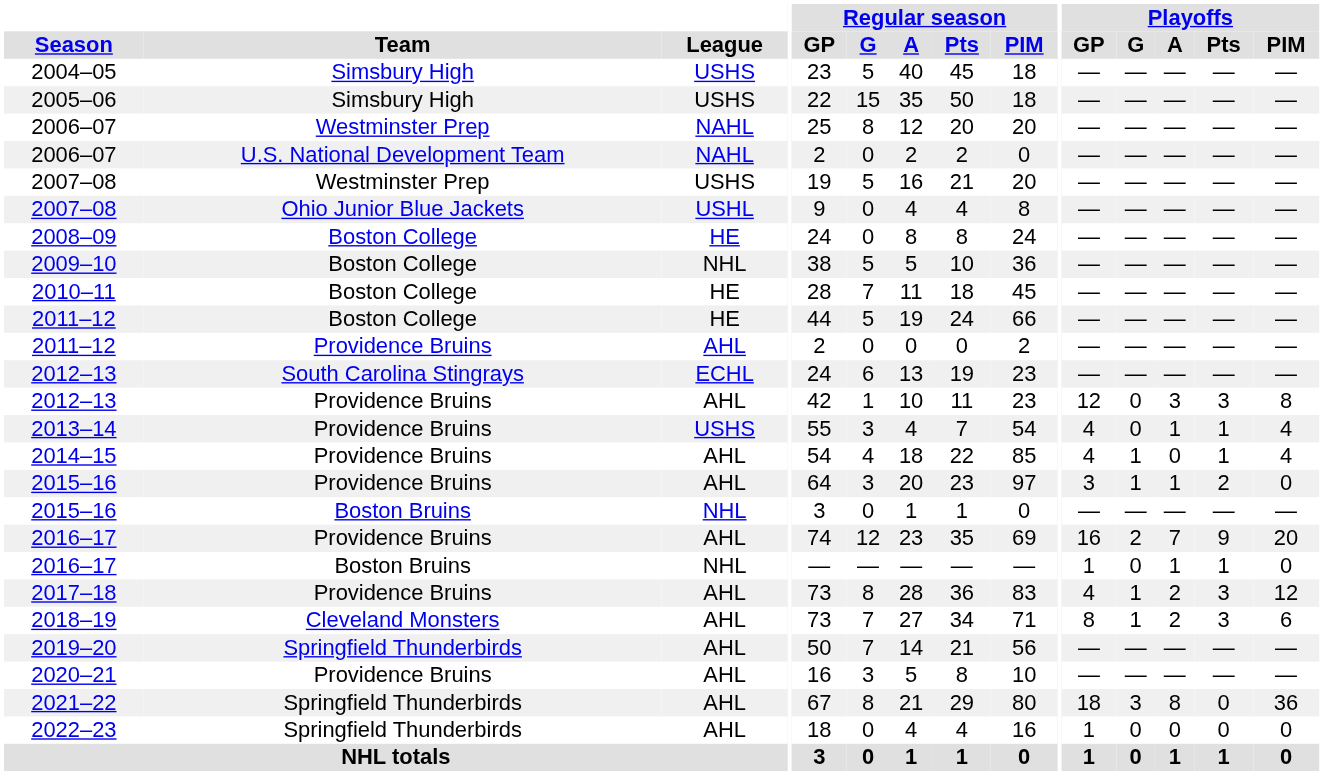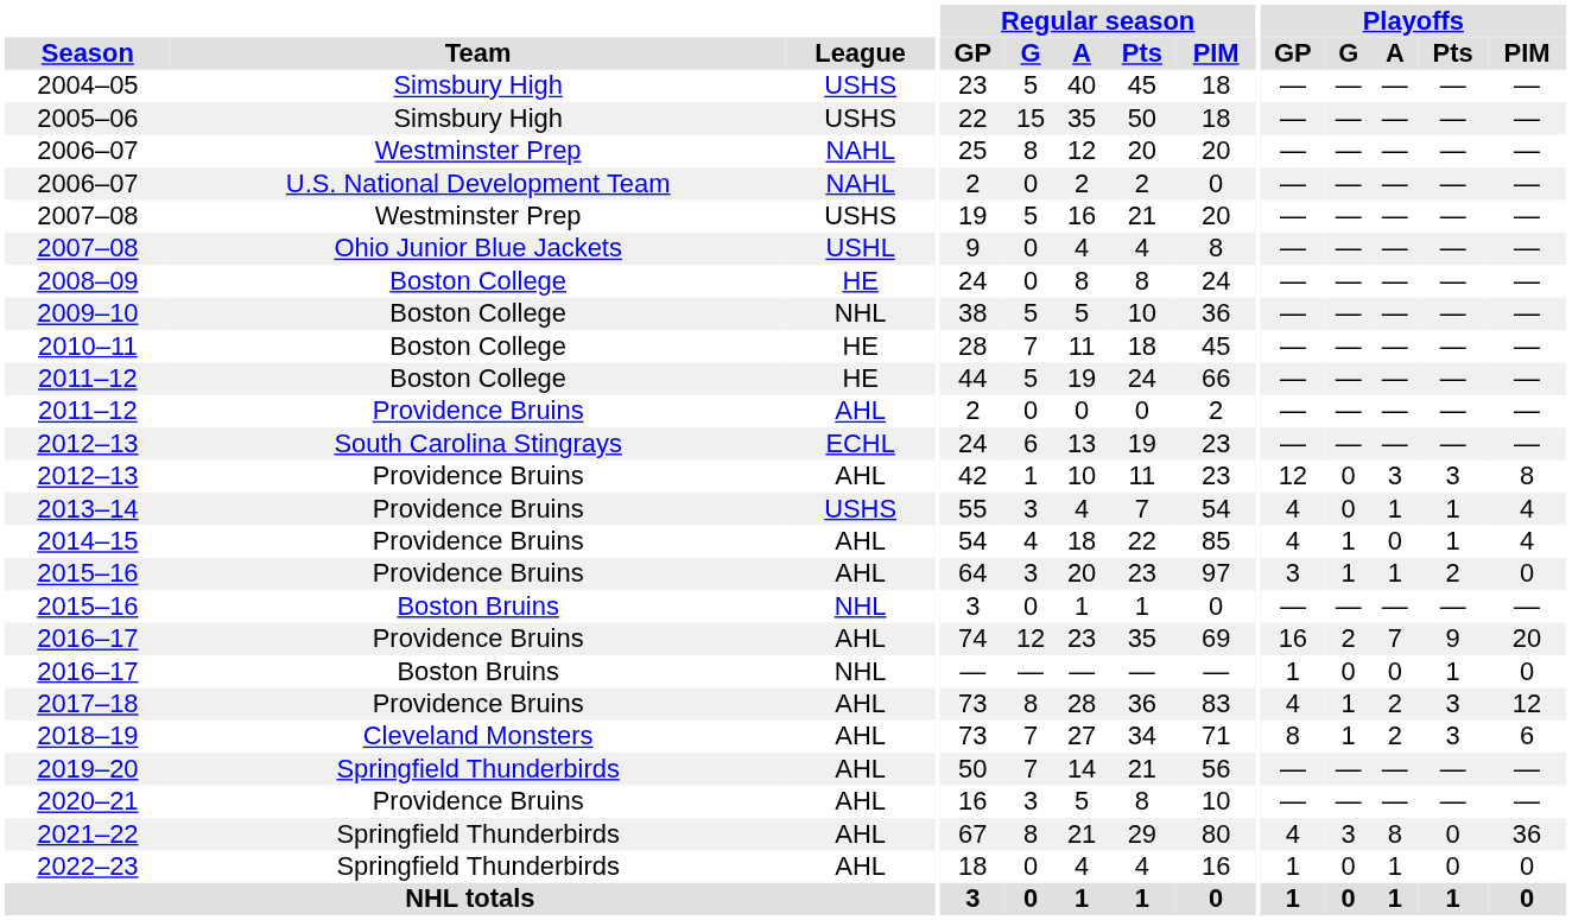 <table border="0" cellpadding="1" cellspacing="0" style="text-align:center; width:60em">
 <tr bgcolor="#e0e0e0">
 <th colspan="3" bgcolor="#ffffff"></th>
 <th rowspan="99" bgcolor="#ffffff"></th>
 <th colspan="5"><a href='#'>Regular season</a></th>
 <th rowspan="99" bgcolor="#ffffff"></th>
 <th colspan="5"><a href='#'>Playoffs</a></th>
 </tr>
 <tr bgcolor="#e0e0e0">
 <th><a href='#'>Season</a></th>
 <th>Team</th>
 <th>League</th>
 <th>GP</th>
 <th><a href='#'>G</a></th>
 <th><a href='#'>A</a></th>
 <th><a href='#'>Pts</a></th>
 <th><a href='#'>PIM</a></th>
 <th>GP</th>
 <th>G</th>
 <th>A</th>
 <th>Pts</th>
 <th>PIM</th>
 </tr>
 <tr>
 <td>2004–05</td>
 <td><a href='#'>Simsbury High</a></td>
 <td><a href='#'>USHS</a></td>
 <td>23</td>
 <td>5</td>
 <td>40</td>
 <td>45</td>
 <td>18</td>
 <td>—</td>
 <td>—</td>
 <td>—</td>
 <td>—</td>
 <td>—</td>
 </tr>
 <tr bgcolor="#f0f0f0">
 <td>2005–06</td>
 <td>Simsbury High</td>
 <td>USHS</td>
 <td>22</td>
 <td>15</td>
 <td>35</td>
 <td>50</td>
 <td>18</td>
 <td>—</td>
 <td>—</td>
 <td>—</td>
 <td>—</td>
 <td>—</td>
 </tr>
 <tr>
 <td>2006–07</td>
 <td><a href='#'>Westminster Prep</a></td>
 <td><a href='#'>NAHL</a></td>
 <td>25</td>
 <td>8</td>
 <td>12</td>
 <td>20</td>
 <td>20</td>
 <td>—</td>
 <td>—</td>
 <td>—</td>
 <td>—</td>
 <td>—</td>
 </tr>
 <tr bgcolor="#f0f0f0">
 <td>2006–07</td>
 <td><a href='#'>U.S. National Development Team</a></td>
 <td><a href='#'>NAHL</a></td>
 <td>2</td>
 <td>0</td>
 <td>2</td>
 <td>2</td>
 <td>0</td>
 <td>—</td>
 <td>—</td>
 <td>—</td>
 <td>—</td>
 <td>—</td>
 </tr>
 <tr>
 <td>2007–08</td>
 <td>Westminster Prep</td>
 <td>USHS</td>
 <td>19</td>
 <td>5</td>
 <td>16</td>
 <td>21</td>
 <td>20</td>
 <td>—</td>
 <td>—</td>
 <td>—</td>
 <td>—</td>
 <td>—</td>
 </tr>
 <tr bgcolor="#f0f0f0">
 <td><a href='#'>2007–08</a></td>
 <td><a href='#'>Ohio Junior Blue Jackets</a></td>
 <td><a href='#'>USHL</a></td>
 <td>9</td>
 <td>0</td>
 <td>4</td>
 <td>4</td>
 <td>8</td>
 <td>—</td>
 <td>—</td>
 <td>—</td>
 <td>—</td>
 <td>—</td>
 </tr>
 <tr>
 <td><a href='#'>2008–09</a></td>
 <td><a href='#'>Boston College</a></td>
 <td><a href='#'>HE</a></td>
 <td>24</td>
 <td>0</td>
 <td>8</td>
 <td>8</td>
 <td>24</td>
 <td>—</td>
 <td>—</td>
 <td>—</td>
 <td>—</td>
 <td>—</td>
 </tr>
 <tr bgcolor="#f0f0f0">
 <td><a href='#'>2009–10</a></td>
 <td>Boston College</td>
 <td>NHL</td>
 <td>38</td>
 <td>5</td>
 <td>5</td>
 <td>10</td>
 <td>36</td>
 <td>—</td>
 <td>—</td>
 <td>—</td>
 <td>—</td>
 <td>—</td>
 </tr>
 <tr>
 <td><a href='#'>2010–11</a></td>
 <td>Boston College</td>
 <td>HE</td>
 <td>28</td>
 <td>7</td>
 <td>11</td>
 <td>18</td>
 <td>45</td>
 <td>—</td>
 <td>—</td>
 <td>—</td>
 <td>—</td>
 <td>—</td>
 </tr>
 <tr bgcolor="#f0f0f0">
 <td><a href='#'>2011–12</a></td>
 <td>Boston College</td>
 <td>HE</td>
 <td>44</td>
 <td>5</td>
 <td>19</td>
 <td>24</td>
 <td>66</td>
 <td>—</td>
 <td>—</td>
 <td>—</td>
 <td>—</td>
 <td>—</td>
 </tr>
 <tr>
 <td><a href='#'>2011–12</a></td>
 <td><a href='#'>Providence Bruins</a></td>
 <td><a href='#'>AHL</a></td>
 <td>2</td>
 <td>0</td>
 <td>0</td>
 <td>0</td>
 <td>2</td>
 <td>—</td>
 <td>—</td>
 <td>—</td>
 <td>—</td>
 <td>—</td>
 </tr>
 <tr bgcolor="#f0f0f0">
 <td><a href='#'>2012–13</a></td>
 <td><a href='#'>South Carolina Stingrays</a></td>
 <td><a href='#'>ECHL</a></td>
 <td>24</td>
 <td>6</td>
 <td>13</td>
 <td>19</td>
 <td>23</td>
 <td>—</td>
 <td>—</td>
 <td>—</td>
 <td>—</td>
 <td>—</td>
 </tr>
 <tr>
 <td><a href='#'>2012–13</a></td>
 <td>Providence Bruins</td>
 <td>AHL</td>
 <td>42</td>
 <td>1</td>
 <td>10</td>
 <td>11</td>
 <td>23</td>
 <td>12</td>
 <td>0</td>
 <td>3</td>
 <td>3</td>
 <td>8</td>
 </tr>
 <tr bgcolor="#f0f0f0">
 <td><a href='#'>2013–14</a></td>
 <td>Providence Bruins</td>
 <td><a href='#'>USHS</a></td>
 <td>55</td>
 <td>3</td>
 <td>4</td>
 <td>7</td>
 <td>54</td>
 <td>4</td>
 <td>0</td>
 <td>1</td>
 <td>1</td>
 <td>4</td>
 </tr>
 <tr>
 <td><a href='#'>2014–15</a></td>
 <td>Providence Bruins</td>
 <td>AHL</td>
 <td>54</td>
 <td>4</td>
 <td>18</td>
 <td>22</td>
 <td>85</td>
 <td>4</td>
 <td>1</td>
 <td>0</td>
 <td>1</td>
 <td>4</td>
 </tr>
 <tr bgcolor="#f0f0f0">
 <td><a href='#'>2015–16</a></td>
 <td>Providence Bruins</td>
 <td>AHL</td>
 <td>64</td>
 <td>3</td>
 <td>20</td>
 <td>23</td>
 <td>97</td>
 <td>3</td>
 <td>1</td>
 <td>1</td>
 <td>2</td>
 <td>0</td>
 </tr>
 <tr>
 <td><a href='#'>2015–16</a></td>
 <td><a href='#'>Boston Bruins</a></td>
 <td><a href='#'>NHL</a></td>
 <td>3</td>
 <td>0</td>
 <td>1</td>
 <td>1</td>
 <td>0</td>
 <td>—</td>
 <td>—</td>
 <td>—</td>
 <td>—</td>
 <td>—</td>
 </tr>
 <tr bgcolor="#f0f0f0">
 <td><a href='#'>2016–17</a></td>
 <td>Providence Bruins</td>
 <td>AHL</td>
 <td>74</td>
 <td>12</td>
 <td>23</td>
 <td>35</td>
 <td>69</td>
 <td>16</td>
 <td>2</td>
 <td>7</td>
 <td>9</td>
 <td>20</td>
 </tr>
 <tr>
 <td><a href='#'>2016–17</a></td>
 <td>Boston Bruins</td>
 <td>NHL</td>
 <td>—</td>
 <td>—</td>
 <td>—</td>
 <td>—</td>
 <td>—</td>
 <td>1</td>
 <td>0</td>
-<td>1</td>
+<td>0</td>
 <td>1</td>
 <td>0</td>
 </tr>
 <tr bgcolor="#f0f0f0">
 <td><a href='#'>2017–18</a></td>
 <td>Providence Bruins</td>
 <td>AHL</td>
 <td>73</td>
 <td>8</td>
 <td>28</td>
 <td>36</td>
 <td>83</td>
 <td>4</td>
 <td>1</td>
 <td>2</td>
 <td>3</td>
 <td>12</td>
 </tr>
 <tr>
 <td><a href='#'>2018–19</a></td>
 <td><a href='#'>Cleveland Monsters</a></td>
 <td>AHL</td>
 <td>73</td>
 <td>7</td>
 <td>27</td>
 <td>34</td>
 <td>71</td>
 <td>8</td>
 <td>1</td>
 <td>2</td>
 <td>3</td>
 <td>6</td>
 </tr>
 <tr bgcolor="#f0f0f0">
 <td><a href='#'>2019–20</a></td>
 <td><a href='#'>Springfield Thunderbirds</a></td>
 <td>AHL</td>
 <td>50</td>
 <td>7</td>
 <td>14</td>
 <td>21</td>
 <td>56</td>
 <td>—</td>
 <td>—</td>
 <td>—</td>
 <td>—</td>
 <td>—</td>
 </tr>
 <tr>
 <td><a href='#'>2020–21</a></td>
 <td>Providence Bruins</td>
 <td>AHL</td>
 <td>16</td>
 <td>3</td>
 <td>5</td>
 <td>8</td>
 <td>10</td>
 <td>—</td>
 <td>—</td>
 <td>—</td>
 <td>—</td>
 <td>—</td>
 </tr>
 <tr bgcolor="#f0f0f0">
 <td><a href='#'>2021–22</a></td>
 <td>Springfield Thunderbirds</td>
 <td>AHL</td>
 <td>67</td>
 <td>8</td>
 <td>21</td>
 <td>29</td>
 <td>80</td>
-<td>18</td>
+<td>4</td>
 <td>3</td>
 <td>8</td>
 <td>0</td>
 <td>36</td>
 </tr>
 <tr>
 <td><a href='#'>2022–23</a></td>
 <td>Springfield Thunderbirds</td>
 <td>AHL</td>
 <td>18</td>
 <td>0</td>
 <td>4</td>
 <td>4</td>
 <td>16</td>
 <td>1</td>
 <td>0</td>
-<td>0</td>
+<td>1</td>
 <td>0</td>
 <td>0</td>
 </tr>
 <tr bgcolor="#e0e0e0">
 <th colspan="3">NHL totals</th>
 <th>3</th>
 <th>0</th>
 <th>1</th>
 <th>1</th>
 <th>0</th>
 <th>1</th>
 <th>0</th>
 <th>1</th>
 <th>1</th>
 <th>0</th>
 </tr>
 </table>
